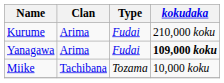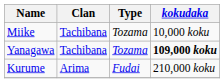 <table class="wikitable">
 <tr>
 <th>Name</th>
 <th>Clan</th>
 <th>Type</th>
 <th><em><a href='#'>kokudaka</a></em></th>
 </tr>
 <tr>
+<td> <a href='#'>Miike</a></td>
+<td><a href='#'>Tachibana</a></td>
+<td><em>Tozama</em></td>
+<td>10,000 <em>koku</em></td>
+</tr>
+<tr>
+<td> <a href='#'>Yanagawa</a></td>
+<td><a href='#'>Tachibana</a></td>
+<td><em><a href='#'>Tozama</a></em></td>
+<td><strong>109,000 <em>koku</em></strong></td>
+</tr>
+<tr>
 <td> <a href='#'>Kurume</a></td>
 <td><a href='#'>Arima</a></td>
 <td><em><a href='#'>Fudai</a></em></td>
 <td>210,000 <em>koku</em></td>
 </tr>
 <tr>
-<td> <a href='#'>Yanagawa</a></td>
-<td><a href='#'>Arima</a></td>
-<td><em><a href='#'>Fudai</a></em></td>
-<td><strong>109,000 <em>koku</em></strong></td>
-</tr>
-<tr>
-<td> <a href='#'>Miike</a></td>
-<td><a href='#'>Tachibana</a></td>
-<td><em>Tozama</em></td>
-<td>10,000 <em>koku</em></td>
-</tr>
-<tr>
 </tr>
 </table>
